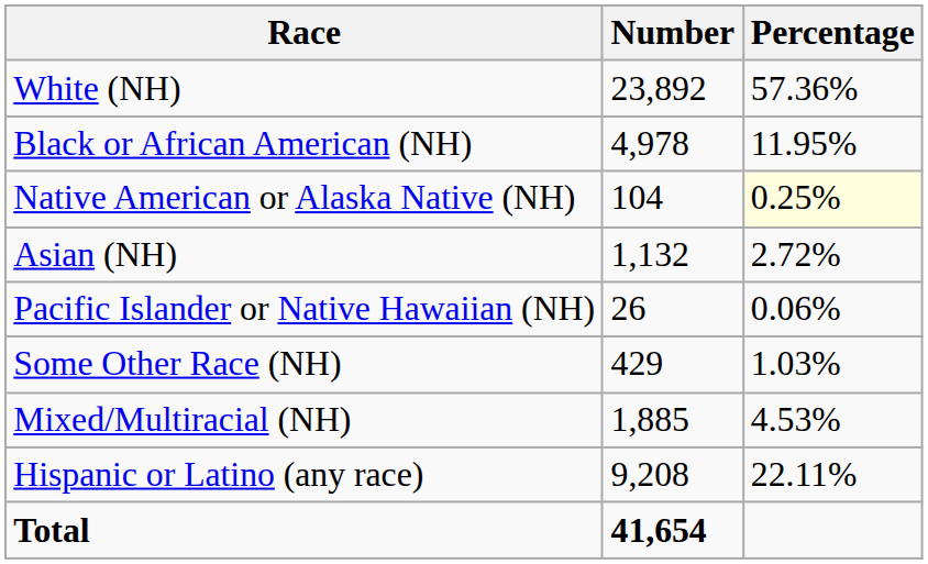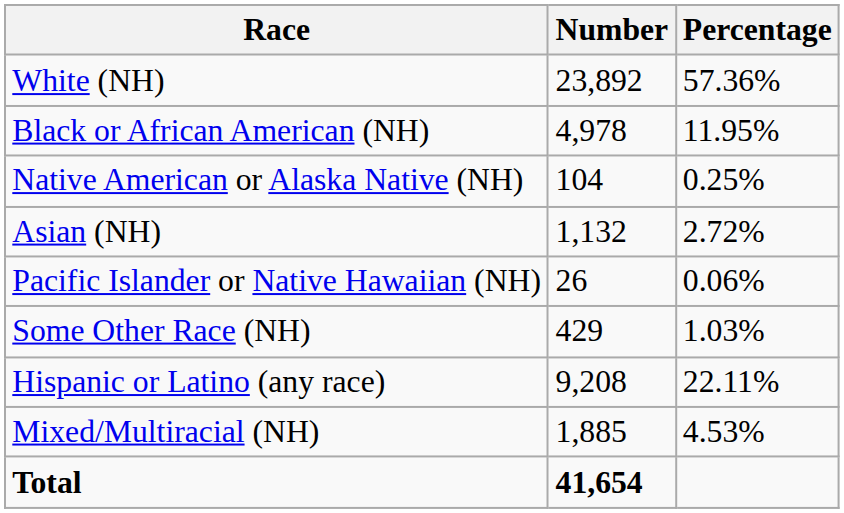 <table class="wikitable">
 <tr>
 <th>Race</th>
 <th>Number</th>
 <th>Percentage</th>
 </tr>
 <tr>
 <td><a href='#'>White</a> (NH)</td>
 <td>23,892</td>
 <td>57.36%</td>
 </tr>
 <tr>
 <td><a href='#'>Black or African American</a> (NH)</td>
 <td>4,978</td>
 <td>11.95%</td>
 </tr>
 <tr>
 <td><a href='#'>Native American</a> or <a href='#'>Alaska Native</a> (NH)</td>
 <td>104</td>
-<td style="background: lightyellow;">0.25%</td>
+<td>0.25%</td>
 </tr>
 <tr>
 <td><a href='#'>Asian</a> (NH)</td>
 <td>1,132</td>
 <td>2.72%</td>
 </tr>
 <tr>
 <td><a href='#'>Pacific Islander</a> or <a href='#'>Native Hawaiian</a> (NH)</td>
 <td>26</td>
 <td>0.06%</td>
 </tr>
 <tr>
 <td><a href='#'>Some Other Race</a> (NH)</td>
 <td>429</td>
 <td>1.03%</td>
 </tr>
 <tr>
+<td><a href='#'>Hispanic or Latino</a> (any race)</td>
+<td>9,208</td>
+<td>22.11%</td>
+</tr>
+<tr>
 <td><a href='#'>Mixed/Multiracial</a> (NH)</td>
 <td>1,885</td>
 <td>4.53%</td>
-</tr>
-<tr>
-<td><a href='#'>Hispanic or Latino</a> (any race)</td>
-<td>9,208</td>
-<td>22.11%</td>
 </tr>
 <tr>
 <td><strong>Total</strong></td>
 <td><strong>41,654</strong></td>
 </tr>
 </table>
